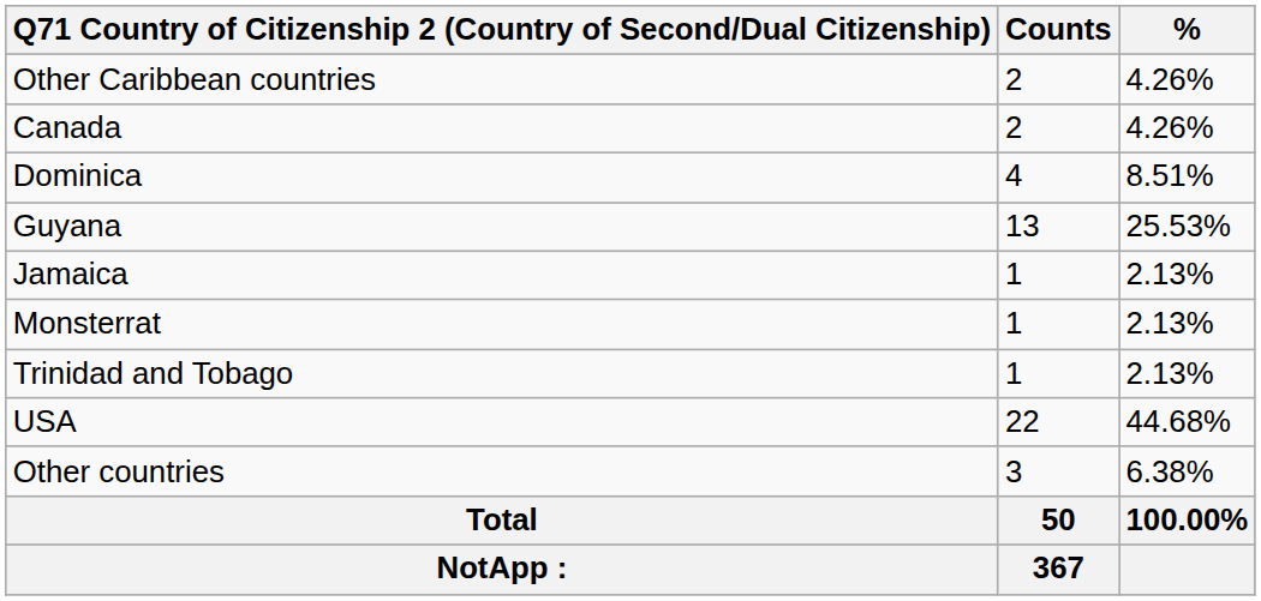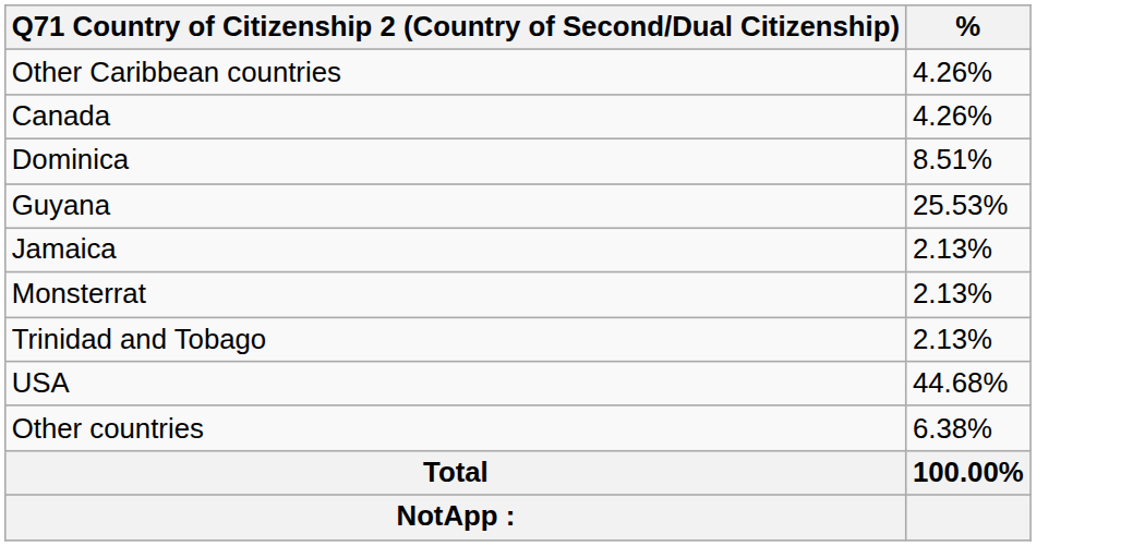 <table class="wikitable sortable">
 <tr>
 <th>Q71 Country of Citizenship 2 (Country of Second/Dual Citizenship)</th>
-<th>Counts</th>
 <th>%</th>
 </tr>
 <tr>
 <td>Other Caribbean countries</td>
-<td>2</td>
 <td>4.26%</td>
 </tr>
 <tr>
 <td>Canada</td>
-<td>2</td>
 <td>4.26%</td>
 </tr>
 <tr>
 <td>Dominica</td>
-<td>4</td>
 <td>8.51%</td>
 </tr>
 <tr>
 <td>Guyana</td>
-<td>13</td>
 <td>25.53%</td>
 </tr>
 <tr>
 <td>Jamaica</td>
-<td>1</td>
 <td>2.13%</td>
 </tr>
 <tr>
 <td>Monsterrat</td>
-<td>1</td>
 <td>2.13%</td>
 </tr>
 <tr>
 <td>Trinidad and Tobago</td>
-<td>1</td>
 <td>2.13%</td>
 </tr>
 <tr>
 <td>USA</td>
-<td>22</td>
 <td>44.68%</td>
 </tr>
 <tr>
 <td>Other countries</td>
-<td>3</td>
 <td>6.38%</td>
 </tr>
 <tr>
 <th>Total</th>
-<th>50</th>
 <th>100.00%</th>
 </tr>
 <tr>
 <th>NotApp :</th>
-<th>367</th>
 <th></th>
 </tr>
 </table>
